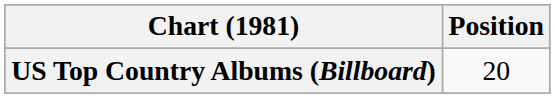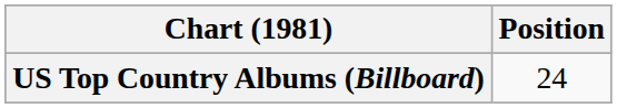 <table class="wikitable plainrowheaders" style="text-align:center">
 <tr>
 <th scope="col">Chart (1981)</th>
 <th scope="col">Position</th>
 </tr>
 <tr>
 <th scope="row">US Top Country Albums (<em>Billboard</em>)</th>
-<td>20</td>
+<td>24</td>
 </tr>
 </table>
